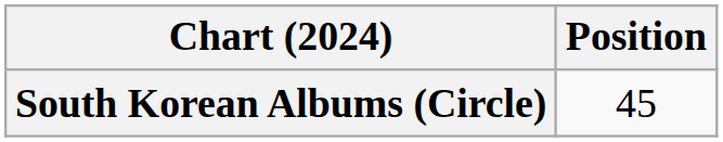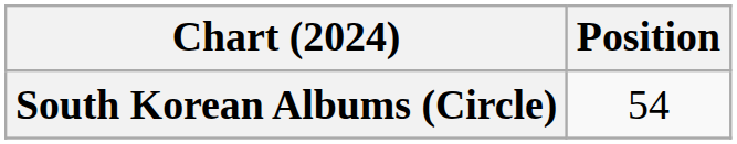 <table class="wikitable plainrowheaders" style="text-align:center">
 <tr>
 <th scope="col">Chart (2024)</th>
 <th scope="col">Position</th>
 </tr>
 <tr>
 <th scope="row">South Korean Albums (Circle)</th>
-<td>45</td>
+<td>54</td>
 </tr>
 </table>
